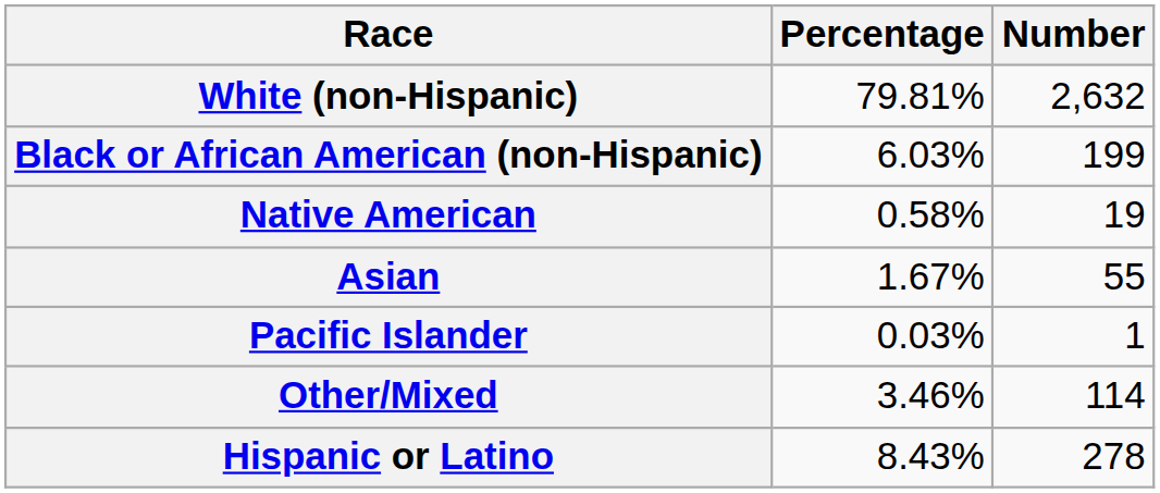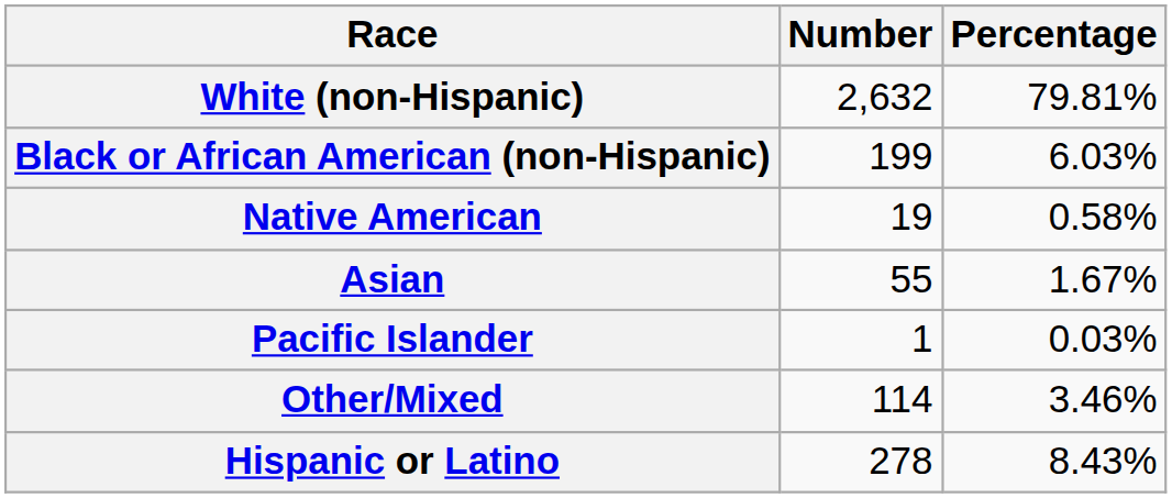 <table class="wikitable" style="text-align:right">
 <tr>
 <th scope="col">Race</th>
+<th scope="col">Number</th>
 <th scope="col">Percentage</th>
-<th scope="col">Number</th>
 </tr>
 <tr>
 <th scope="row"><a href='#'>White</a> (non-Hispanic)</th>
+<td>2,632</td>
 <td>79.81%</td>
-<td>2,632</td>
 </tr>
 <tr>
 <th scope="row"><a href='#'>Black or African American</a> (non-Hispanic)</th>
+<td>199</td>
 <td>6.03%</td>
-<td>199</td>
 </tr>
 <tr>
 <th scope="row"><a href='#'>Native American</a></th>
+<td>19</td>
 <td>0.58%</td>
-<td>19</td>
 </tr>
 <tr>
 <th scope="row"><a href='#'>Asian</a></th>
+<td>55</td>
 <td>1.67%</td>
-<td>55</td>
 </tr>
 <tr>
 <th scope="row"><a href='#'>Pacific Islander</a></th>
+<td>1</td>
 <td>0.03%</td>
-<td>1</td>
 </tr>
 <tr>
 <th scope="row"><a href='#'>Other/Mixed</a></th>
+<td>114</td>
 <td>3.46%</td>
-<td>114</td>
 </tr>
 <tr>
 <th scope="row"><a href='#'>Hispanic</a> or <a href='#'>Latino</a></th>
+<td>278</td>
 <td>8.43%</td>
-<td>278</td>
 </tr>
 </table>
